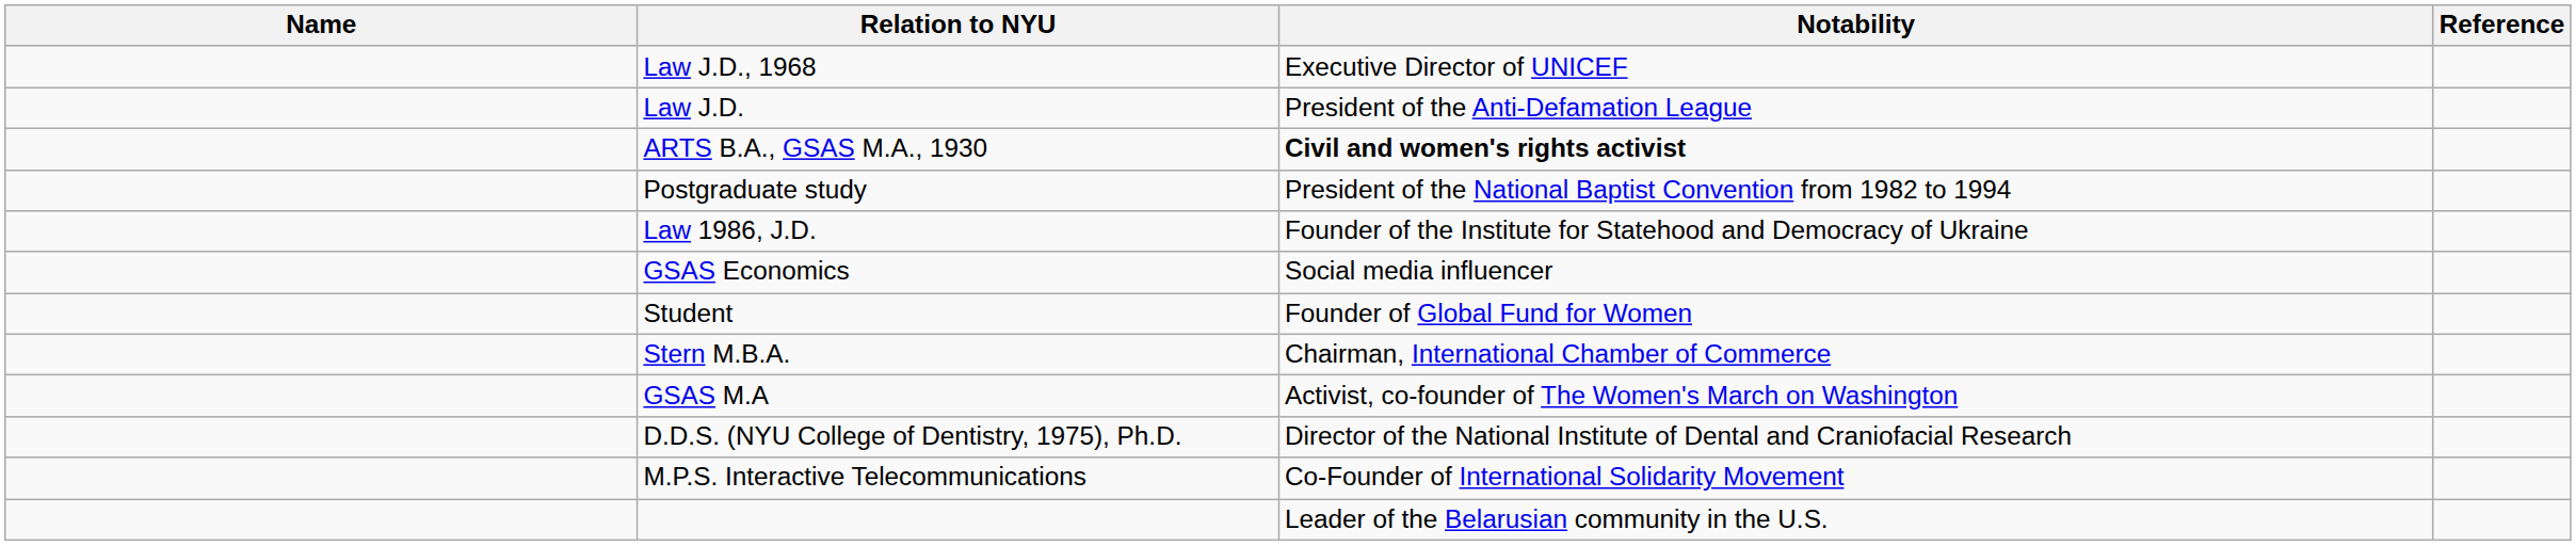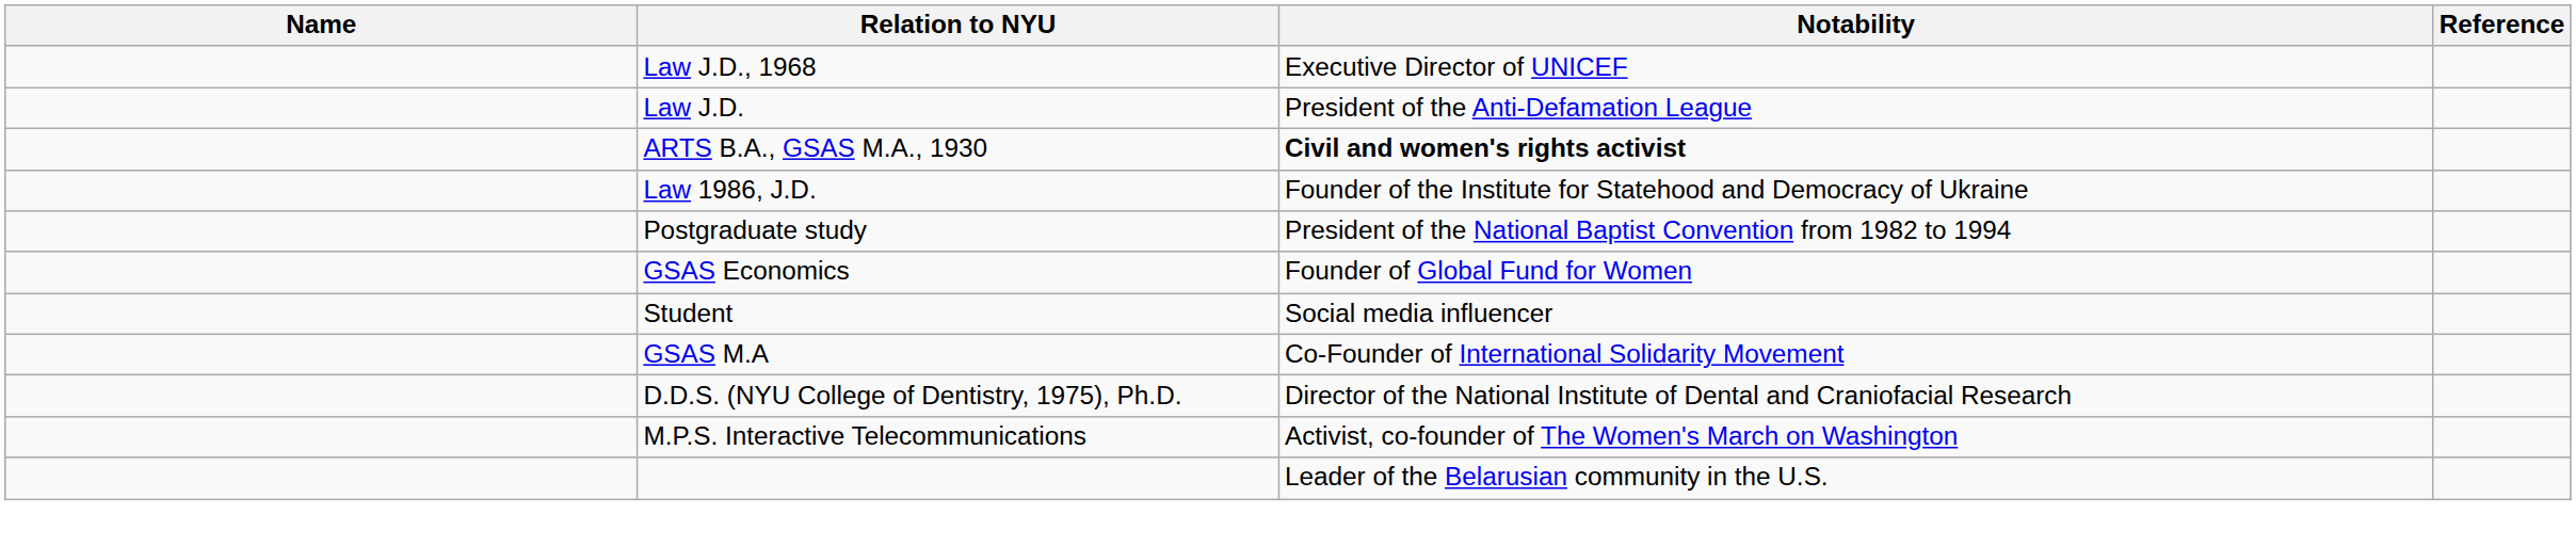 <table class="wikitable sortable" style="width:100%">
 <tr>
 <th style="width:*;">Name</th>
 <th style="width:25%;">Relation to NYU</th>
 <th style="width:45%;">Notability</th>
 <th style="width:5%;" class="unsortable">Reference</th>
 </tr>
 <tr>
 <td></td>
 <td><a href='#'>Law</a> J.D., 1968</td>
 <td>Executive Director of <a href='#'>UNICEF</a></td>
 <td style="text-align:center;"></td>
 </tr>
 <tr>
 <td></td>
 <td><a href='#'>Law</a> J.D.</td>
 <td>President of the <a href='#'>Anti-Defamation League</a></td>
 <td style="text-align:center;"></td>
 </tr>
 <tr>
 <td></td>
 <td><a href='#'>ARTS</a> B.A., <a href='#'>GSAS</a> M.A., 1930</td>
 <td><strong>Civil and women's rights activist</strong></td>
 <td style="text-align:center;"></td>
 </tr>
 <tr>
 <td></td>
+<td><a href='#'>Law</a> 1986, J.D.</td>
+<td>Founder of the Institute for Statehood and Democracy of Ukraine</td>
+<td style="text-align:center;"></td>
+</tr>
+<tr>
+<td></td>
 <td>Postgraduate study</td>
 <td>President of the <a href='#'>National Baptist Convention</a> from 1982 to 1994</td>
 <td style="text-align:center;"></td>
 </tr>
 <tr>
 <td></td>
-<td><a href='#'>Law</a> 1986, J.D.</td>
-<td>Founder of the Institute for Statehood and Democracy of Ukraine</td>
+<td><a href='#'>GSAS</a> Economics</td>
+<td>Founder of <a href='#'>Global Fund for Women</a></td>
 <td style="text-align:center;"></td>
 </tr>
 <tr>
 <td></td>
-<td><a href='#'>GSAS</a> Economics</td>
+<td>Student</td>
 <td>Social media influencer</td>
 <td style="text-align:center;"></td>
 </tr>
 <tr>
 <td></td>
-<td>Student</td>
-<td>Founder of <a href='#'>Global Fund for Women</a></td>
-<td style="text-align:center;"></td>
-</tr>
-<tr>
-<td></td>
-<td><a href='#'>Stern</a> M.B.A.</td>
-<td>Chairman, <a href='#'>International Chamber of Commerce</a></td>
-<td style="text-align:center;"></td>
-</tr>
-<tr>
-<td></td>
 <td><a href='#'>GSAS</a> M.A</td>
-<td>Activist, co-founder of <a href='#'>The Women's March on Washington</a></td>
+<td>Co-Founder of <a href='#'>International Solidarity Movement</a></td>
 <td style="text-align:center;"></td>
 </tr>
 <tr>
 <td></td>
 <td>D.D.S. (NYU College of Dentistry, 1975), Ph.D.</td>
 <td>Director of the National Institute of Dental and Craniofacial Research</td>
 <td style="text-align:center;"></td>
 </tr>
 <tr>
 <td></td>
 <td>M.P.S. Interactive Telecommunications</td>
-<td>Co-Founder of <a href='#'>International Solidarity Movement</a></td>
+<td>Activist, co-founder of <a href='#'>The Women's March on Washington</a></td>
 <td style="text-align:center;"></td>
 </tr>
 <tr>
 <td></td>
 <td></td>
 <td>Leader of the <a href='#'>Belarusian</a> community in the U.S.</td>
 <td style="text-align:center;"></td>
 </tr>
 </table>
